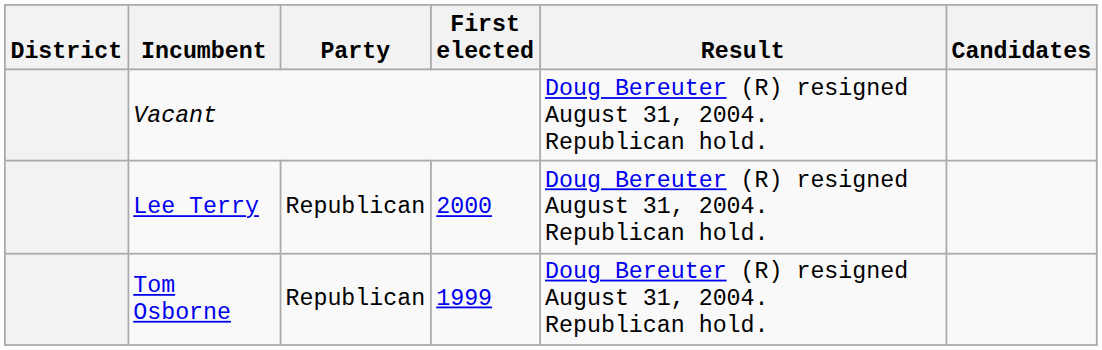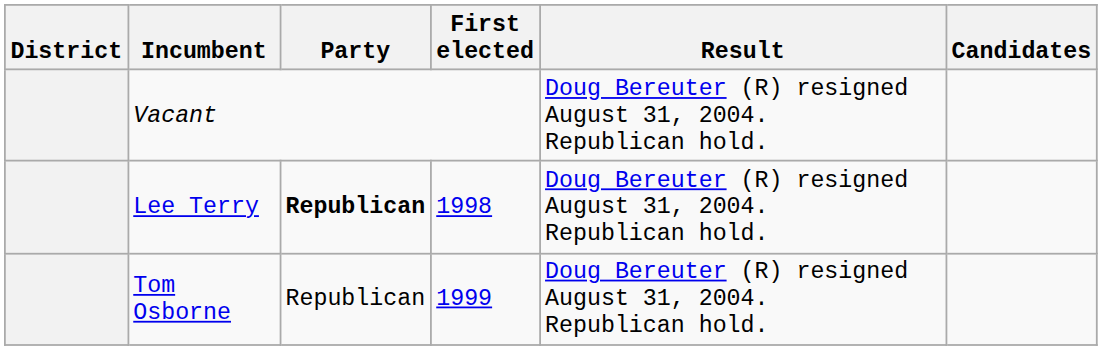 <table class=wikitable>
 <tr valign=bottom>
 <th>District</th>
 <th>Incumbent</th>
 <th>Party</th>
 <th>First<br>elected</th>
 <th>Result</th>
 <th>Candidates</th>
 </tr>
 <tr>
 <th></th>
 <td colspan=3><em>Vacant</em></td>
 <td><a href='#'>Doug Bereuter</a> (R) resigned August 31, 2004.<br>Republican hold.</td>
 <td nowrap></td>
 </tr>
 <tr>
 <th></th>
 <td><a href='#'>Lee Terry</a></td>
-<td>Republican</td>
-<td><a href='#'>2000</a></td>
+<td><strong>Republican</strong></td>
+<td><a href='#'>1998</a></td>
 <td><a href='#'>Doug Bereuter</a> (R) resigned August 31, 2004.<br>Republican hold.</td>
 <td nowrap></td>
 </tr>
 <tr>
 <th></th>
 <td><a href='#'>Tom Osborne</a></td>
 <td>Republican</td>
 <td><a href='#'>1999</a></td>
 <td><a href='#'>Doug Bereuter</a> (R) resigned August 31, 2004.<br>Republican hold.</td>
 <td nowrap></td>
 </tr>
 </table>
